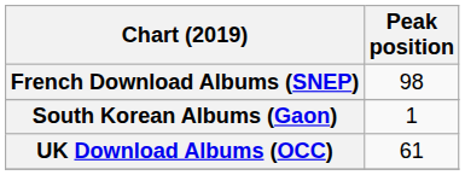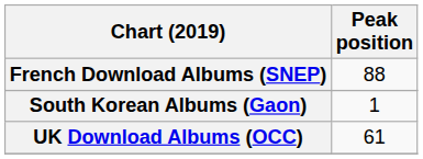 <table class="wikitable sortable plainrowheaders" style="text-align:center">
 <tr>
 <th scope="col">Chart (2019)</th>
 <th scope="col">Peak<br>position</th>
 </tr>
 <tr>
 <th scope="row">French Download Albums (<a href='#'>SNEP</a>)</th>
-<td>98</td>
+<td>88</td>
 </tr>
 <tr>
 </tr>
 <tr>
 <th scope="row">South Korean Albums (<a href='#'>Gaon</a>)</th>
 <td>1</td>
 </tr>
 <tr>
 <th scope="row">UK <a href='#'>Download Albums</a> (<a href='#'>OCC</a>)</th>
 <td>61</td>
 </tr>
 <tr>
 </tr>
 <tr>
 </tr>
 <tr>
 </tr>
 </table>
